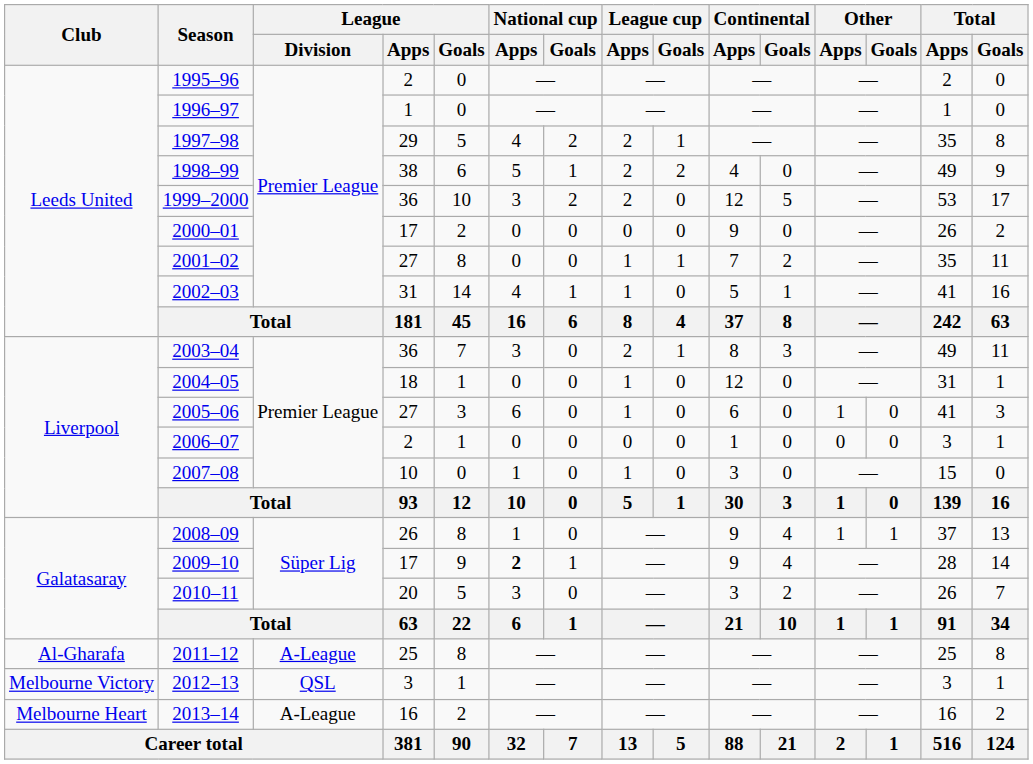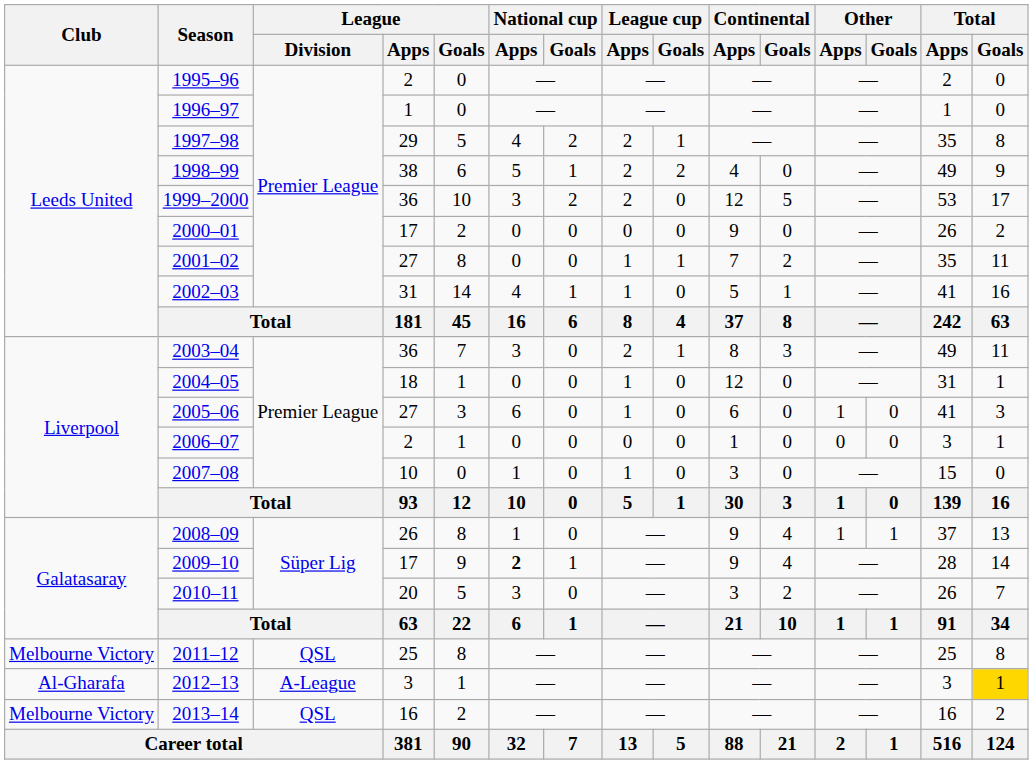 <table class="wikitable" style="text-align: center;">
 <tr>
 <th rowspan="2">Club</th>
 <th rowspan="2">Season</th>
 <th colspan="3">League</th>
 <th colspan="2">National cup</th>
 <th colspan="2">League cup</th>
 <th colspan="2">Continental</th>
 <th colspan="2">Other</th>
 <th colspan="2">Total</th>
 </tr>
 <tr>
 <th>Division</th>
 <th>Apps</th>
 <th>Goals</th>
 <th>Apps</th>
 <th>Goals</th>
 <th>Apps</th>
 <th>Goals</th>
 <th>Apps</th>
 <th>Goals</th>
 <th>Apps</th>
 <th>Goals</th>
 <th>Apps</th>
 <th>Goals</th>
 </tr>
 <tr>
 <td rowspan="9"><a href='#'>Leeds United</a></td>
 <td><a href='#'>1995–96</a></td>
 <td rowspan="8"><a href='#'>Premier League</a></td>
 <td>2</td>
 <td>0</td>
 <td colspan="2">—</td>
 <td colspan="2">—</td>
 <td colspan="2">—</td>
 <td colspan="2">—</td>
 <td>2</td>
 <td>0</td>
 </tr>
 <tr>
 <td><a href='#'>1996–97</a></td>
 <td>1</td>
 <td>0</td>
 <td colspan="2">—</td>
 <td colspan="2">—</td>
 <td colspan="2">—</td>
 <td colspan="2">—</td>
 <td>1</td>
 <td>0</td>
 </tr>
 <tr>
 <td><a href='#'>1997–98</a></td>
 <td>29</td>
 <td>5</td>
 <td>4</td>
 <td>2</td>
 <td>2</td>
 <td>1</td>
 <td colspan="2">—</td>
 <td colspan="2">—</td>
 <td>35</td>
 <td>8</td>
 </tr>
 <tr>
 <td><a href='#'>1998–99</a></td>
 <td>38</td>
 <td>6</td>
 <td>5</td>
 <td>1</td>
 <td>2</td>
 <td>2</td>
 <td>4</td>
 <td>0</td>
 <td colspan="2">—</td>
 <td>49</td>
 <td>9</td>
 </tr>
 <tr>
 <td><a href='#'>1999–2000</a></td>
 <td>36</td>
 <td>10</td>
 <td>3</td>
 <td>2</td>
 <td>2</td>
 <td>0</td>
 <td>12</td>
 <td>5</td>
 <td colspan="2">—</td>
 <td>53</td>
 <td>17</td>
 </tr>
 <tr>
 <td><a href='#'>2000–01</a></td>
 <td>17</td>
 <td>2</td>
 <td>0</td>
 <td>0</td>
 <td>0</td>
 <td>0</td>
 <td>9</td>
 <td>0</td>
 <td colspan="2">—</td>
 <td>26</td>
 <td>2</td>
 </tr>
 <tr>
 <td><a href='#'>2001–02</a></td>
 <td>27</td>
 <td>8</td>
 <td>0</td>
 <td>0</td>
 <td>1</td>
 <td>1</td>
 <td>7</td>
 <td>2</td>
 <td colspan="2">—</td>
 <td>35</td>
 <td>11</td>
 </tr>
 <tr>
 <td><a href='#'>2002–03</a></td>
 <td>31</td>
 <td>14</td>
 <td>4</td>
 <td>1</td>
 <td>1</td>
 <td>0</td>
 <td>5</td>
 <td>1</td>
 <td colspan="2">—</td>
 <td>41</td>
 <td>16</td>
 </tr>
 <tr>
 <th colspan="2">Total</th>
 <th>181</th>
 <th>45</th>
 <th>16</th>
 <th>6</th>
 <th>8</th>
 <th>4</th>
 <th>37</th>
 <th>8</th>
 <th colspan="2">—</th>
 <th>242</th>
 <th>63</th>
 </tr>
 <tr>
 <td rowspan="6"><a href='#'>Liverpool</a></td>
 <td><a href='#'>2003–04</a></td>
 <td rowspan="5">Premier League</td>
 <td>36</td>
 <td>7</td>
 <td>3</td>
 <td>0</td>
 <td>2</td>
 <td>1</td>
 <td>8</td>
 <td>3</td>
 <td colspan="2">—</td>
 <td>49</td>
 <td>11</td>
 </tr>
 <tr>
 <td><a href='#'>2004–05</a></td>
 <td>18</td>
 <td>1</td>
 <td>0</td>
 <td>0</td>
 <td>1</td>
 <td>0</td>
 <td>12</td>
 <td>0</td>
 <td colspan="2">—</td>
 <td>31</td>
 <td>1</td>
 </tr>
 <tr>
 <td><a href='#'>2005–06</a></td>
 <td>27</td>
 <td>3</td>
 <td>6</td>
 <td>0</td>
 <td>1</td>
 <td>0</td>
 <td>6</td>
 <td>0</td>
 <td>1</td>
 <td>0</td>
 <td>41</td>
 <td>3</td>
 </tr>
 <tr>
 <td><a href='#'>2006–07</a></td>
 <td>2</td>
 <td>1</td>
 <td>0</td>
 <td>0</td>
 <td>0</td>
 <td>0</td>
 <td>1</td>
 <td>0</td>
 <td>0</td>
 <td>0</td>
 <td>3</td>
 <td>1</td>
 </tr>
 <tr>
 <td><a href='#'>2007–08</a></td>
 <td>10</td>
 <td>0</td>
 <td>1</td>
 <td>0</td>
 <td>1</td>
 <td>0</td>
 <td>3</td>
 <td>0</td>
 <td colspan="2">—</td>
 <td>15</td>
 <td>0</td>
 </tr>
 <tr>
 <th colspan="2">Total</th>
 <th>93</th>
 <th>12</th>
 <th>10</th>
 <th>0</th>
 <th>5</th>
 <th>1</th>
 <th>30</th>
 <th>3</th>
 <th>1</th>
 <th>0</th>
 <th>139</th>
 <th>16</th>
 </tr>
 <tr>
 <td rowspan="4"><a href='#'>Galatasaray</a></td>
 <td><a href='#'>2008–09</a></td>
 <td rowspan="3"><a href='#'>Süper Lig</a></td>
 <td>26</td>
 <td>8</td>
 <td>1</td>
 <td>0</td>
 <td colspan="2">—</td>
 <td>9</td>
 <td>4</td>
 <td>1</td>
 <td>1</td>
 <td>37</td>
 <td>13</td>
 </tr>
 <tr>
 <td><a href='#'>2009–10</a></td>
 <td>17</td>
 <td>9</td>
 <td><strong>2</strong></td>
 <td>1</td>
 <td colspan="2">—</td>
 <td>9</td>
 <td>4</td>
 <td colspan="2">—</td>
 <td>28</td>
 <td>14</td>
 </tr>
 <tr>
 <td><a href='#'>2010–11</a></td>
 <td>20</td>
 <td>5</td>
 <td>3</td>
 <td>0</td>
 <td colspan="2">—</td>
 <td>3</td>
 <td>2</td>
 <td colspan="2">—</td>
 <td>26</td>
 <td>7</td>
 </tr>
 <tr>
 <th colspan="2">Total</th>
 <th>63</th>
 <th>22</th>
 <th>6</th>
 <th>1</th>
 <th colspan="2">—</th>
 <th>21</th>
 <th>10</th>
 <th>1</th>
 <th>1</th>
 <th>91</th>
 <th>34</th>
 </tr>
 <tr>
-<td><a href='#'>Al-Gharafa</a></td>
+<td><a href='#'>Melbourne Victory</a></td>
 <td><a href='#'>2011–12</a></td>
-<td><a href='#'>A-League</a></td>
+<td><a href='#'>QSL</a></td>
 <td>25</td>
 <td>8</td>
 <td colspan="2">—</td>
 <td colspan="2">—</td>
 <td colspan="2">—</td>
 <td colspan="2">—</td>
 <td>25</td>
 <td>8</td>
 </tr>
 <tr>
-<td><a href='#'>Melbourne Victory</a></td>
+<td><a href='#'>Al-Gharafa</a></td>
 <td><a href='#'>2012–13</a></td>
-<td><a href='#'>QSL</a></td>
+<td><a href='#'>A-League</a></td>
 <td>3</td>
 <td>1</td>
 <td colspan="2">—</td>
 <td colspan="2">—</td>
 <td colspan="2">—</td>
 <td colspan="2">—</td>
 <td>3</td>
-<td>1</td>
+<td style="background: gold;">1</td>
 </tr>
 <tr>
-<td><a href='#'>Melbourne Heart</a></td>
+<td><a href='#'>Melbourne Victory</a></td>
 <td><a href='#'>2013–14</a></td>
-<td>A-League</td>
+<td><a href='#'>QSL</a></td>
 <td>16</td>
 <td>2</td>
 <td colspan="2">—</td>
 <td colspan="2">—</td>
 <td colspan="2">—</td>
 <td colspan="2">—</td>
 <td>16</td>
 <td>2</td>
 </tr>
 <tr>
 <th colspan="3">Career total</th>
 <th>381</th>
 <th>90</th>
 <th>32</th>
 <th>7</th>
 <th>13</th>
 <th>5</th>
 <th>88</th>
 <th>21</th>
 <th>2</th>
 <th>1</th>
 <th>516</th>
 <th>124</th>
 </tr>
 </table>
